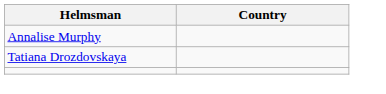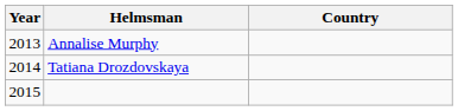 <table class=wikitable>
 <tr>
+<th>Year</th>
 <th width=200px>Helmsman</th>
 <th width=200px>Country</th>
 </tr>
 <tr>
+<td>2013</td>
 <td><a href='#'>Annalise Murphy</a></td>
 <td></td>
 </tr>
 <tr>
+<td>2014</td>
 <td><a href='#'>Tatiana Drozdovskaya</a></td>
 <td></td>
 </tr>
 <tr>
+<td>2015</td>
 <td></td>
 <td></td>
 </tr>
 </table>
